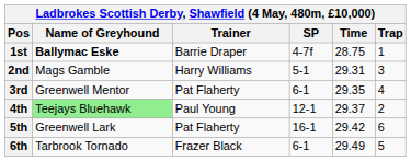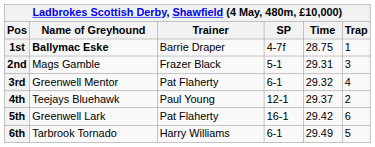 <table class="wikitable">
 <tr>
 <th colspan="6"><a href='#'>Ladbrokes Scottish Derby</a>, <a href='#'>Shawfield</a> (4 May, 480m, £10,000)</th>
 </tr>
 <tr>
 <th width=30>Pos</th>
 <th width=180>Name of Greyhound</th>
 <th width=150>Trainer</th>
 <th width=50>SP</th>
 <th width=50>Time</th>
 <th width=30>Trap</th>
 </tr>
 <tr>
 <th>1st</th>
 <td><strong>Ballymac Eske</strong></td>
 <td>Barrie Draper</td>
 <td>4-7f</td>
 <td>28.75</td>
 <td>1</td>
 </tr>
 <tr>
 <th>2nd</th>
 <td>Mags Gamble</td>
-<td>Harry Williams</td>
+<td>Frazer Black</td>
 <td>5-1</td>
 <td>29.31</td>
 <td>3</td>
 </tr>
 <tr>
 <th>3rd</th>
 <td>Greenwell Mentor</td>
 <td>Pat Flaherty</td>
 <td>6-1</td>
-<td>29.35</td>
+<td>29.32</td>
 <td>4</td>
 </tr>
 <tr>
 <th>4th</th>
-<td style="background: lightgreen;">Teejays Bluehawk</td>
+<td>Teejays Bluehawk</td>
 <td>Paul Young</td>
 <td>12-1</td>
 <td>29.37</td>
 <td>2</td>
 </tr>
 <tr>
 <th>5th</th>
 <td>Greenwell Lark</td>
 <td>Pat Flaherty</td>
 <td>16-1</td>
 <td>29.42</td>
 <td>6</td>
 </tr>
 <tr>
 <th>6th</th>
 <td>Tarbrook Tornado</td>
-<td>Frazer Black</td>
+<td>Harry Williams</td>
 <td>6-1</td>
 <td>29.49</td>
 <td>5</td>
 </tr>
 </table>
